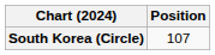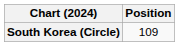 <table class="wikitable plainrowheaders" style="text-align:center">
 <tr>
 <th scope="col">Chart (2024)</th>
 <th scope="col">Position</th>
 </tr>
 <tr>
 <th scope="row">South Korea (Circle)</th>
-<td>107</td>
+<td>109</td>
 </tr>
 </table>
